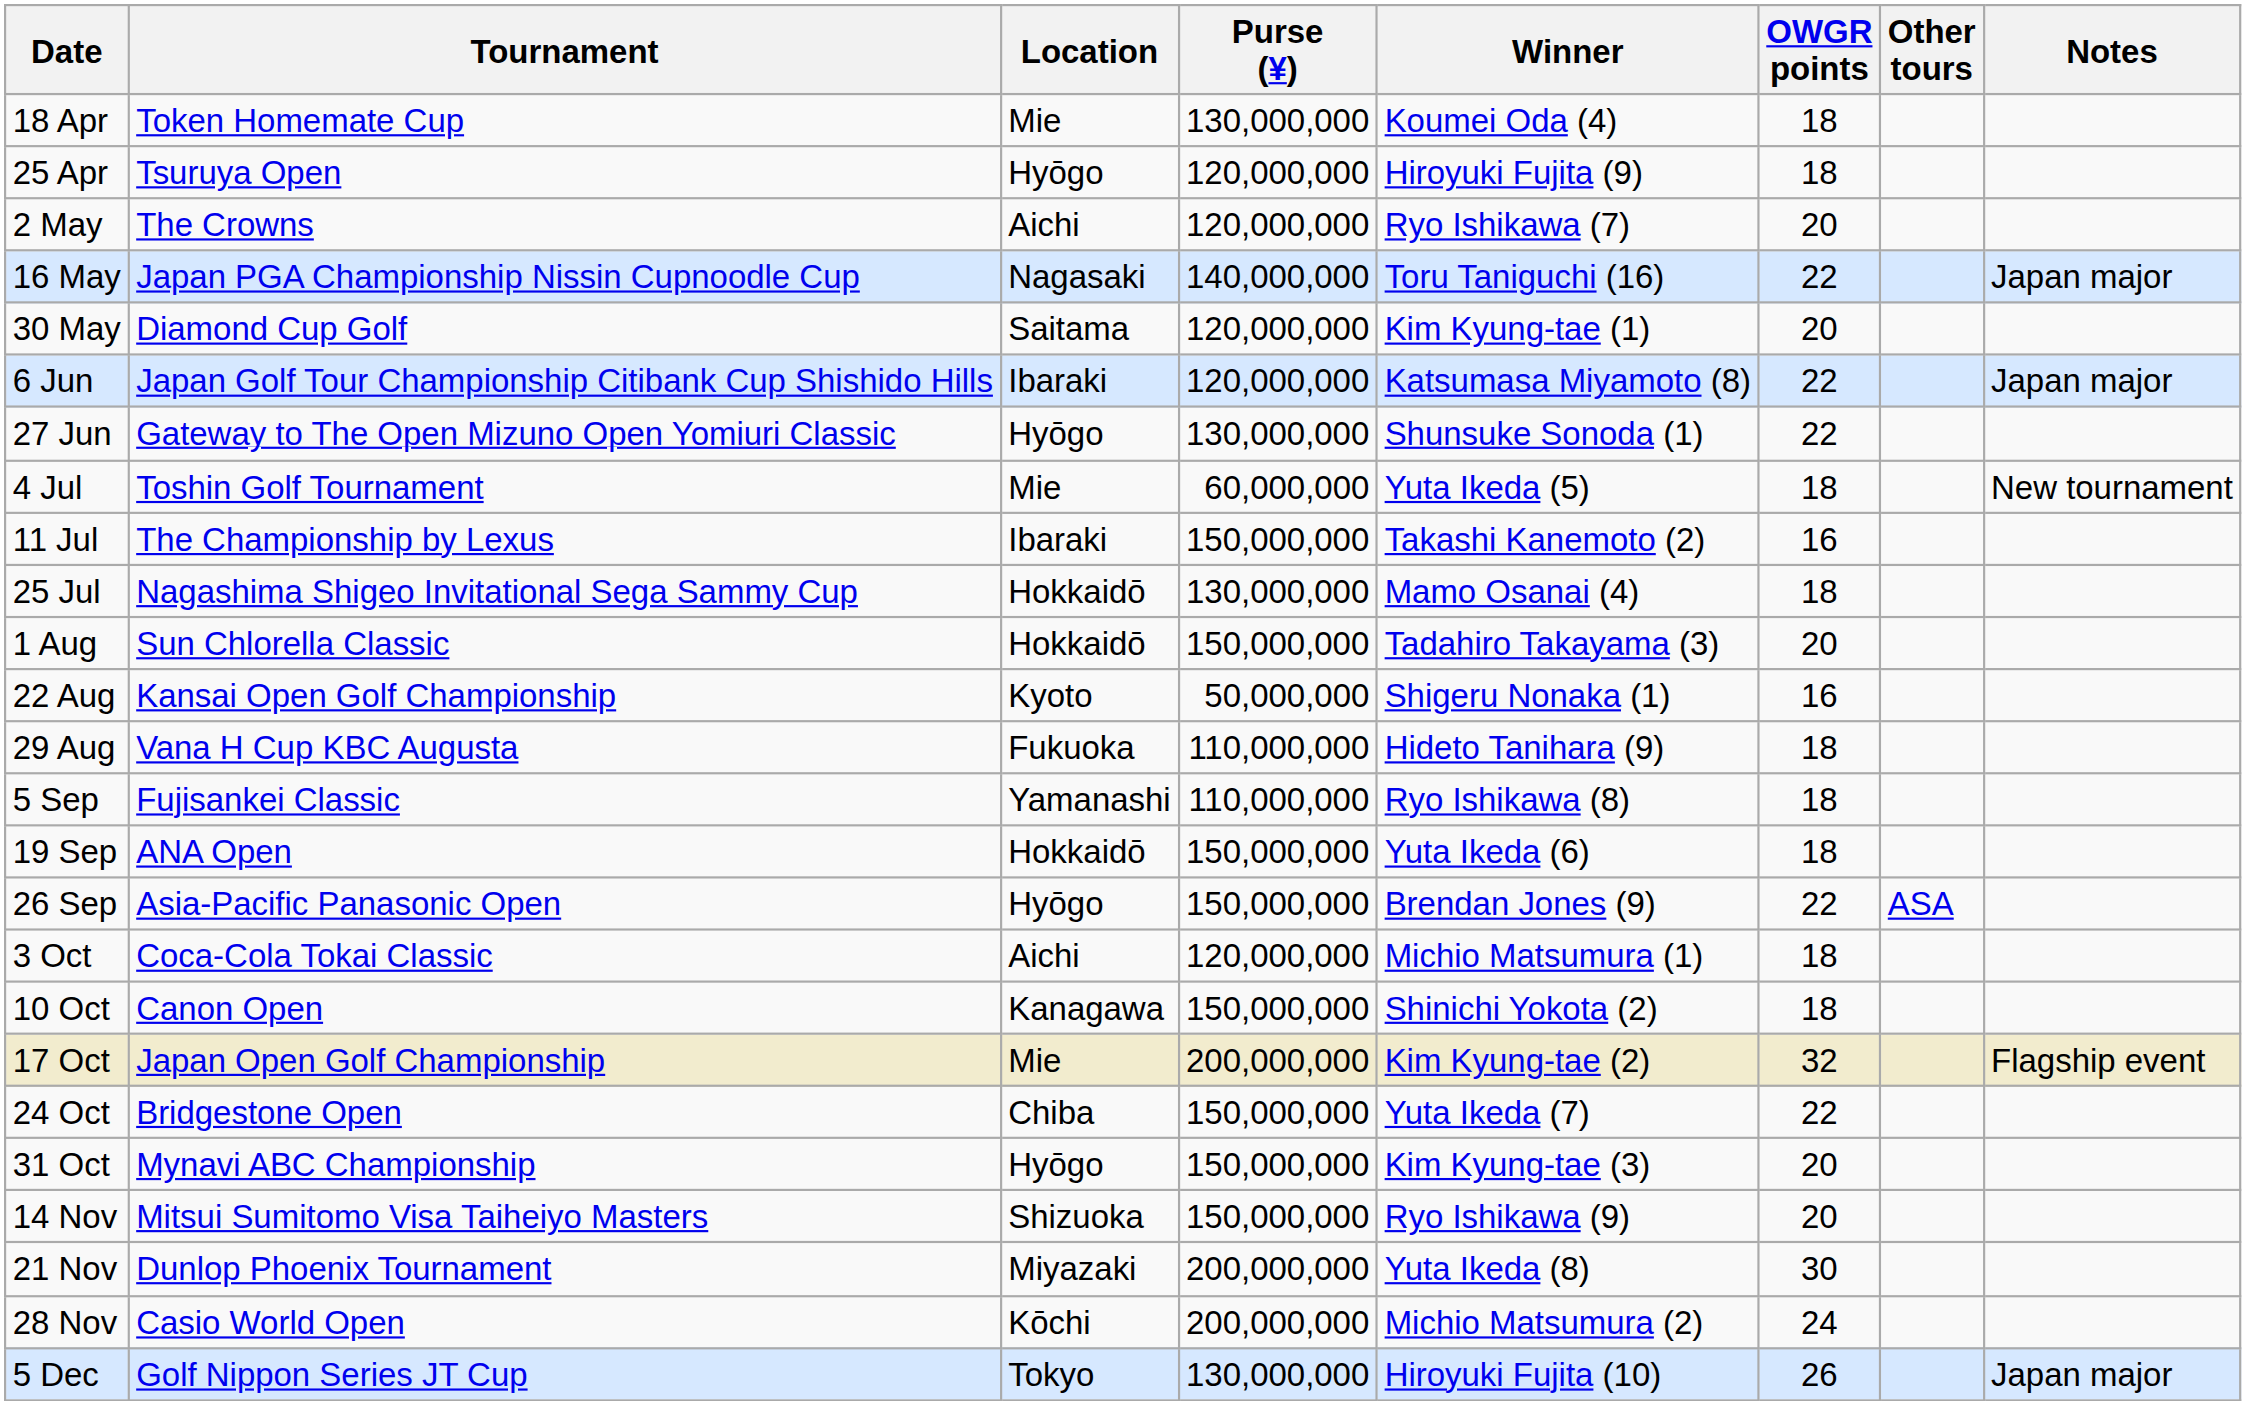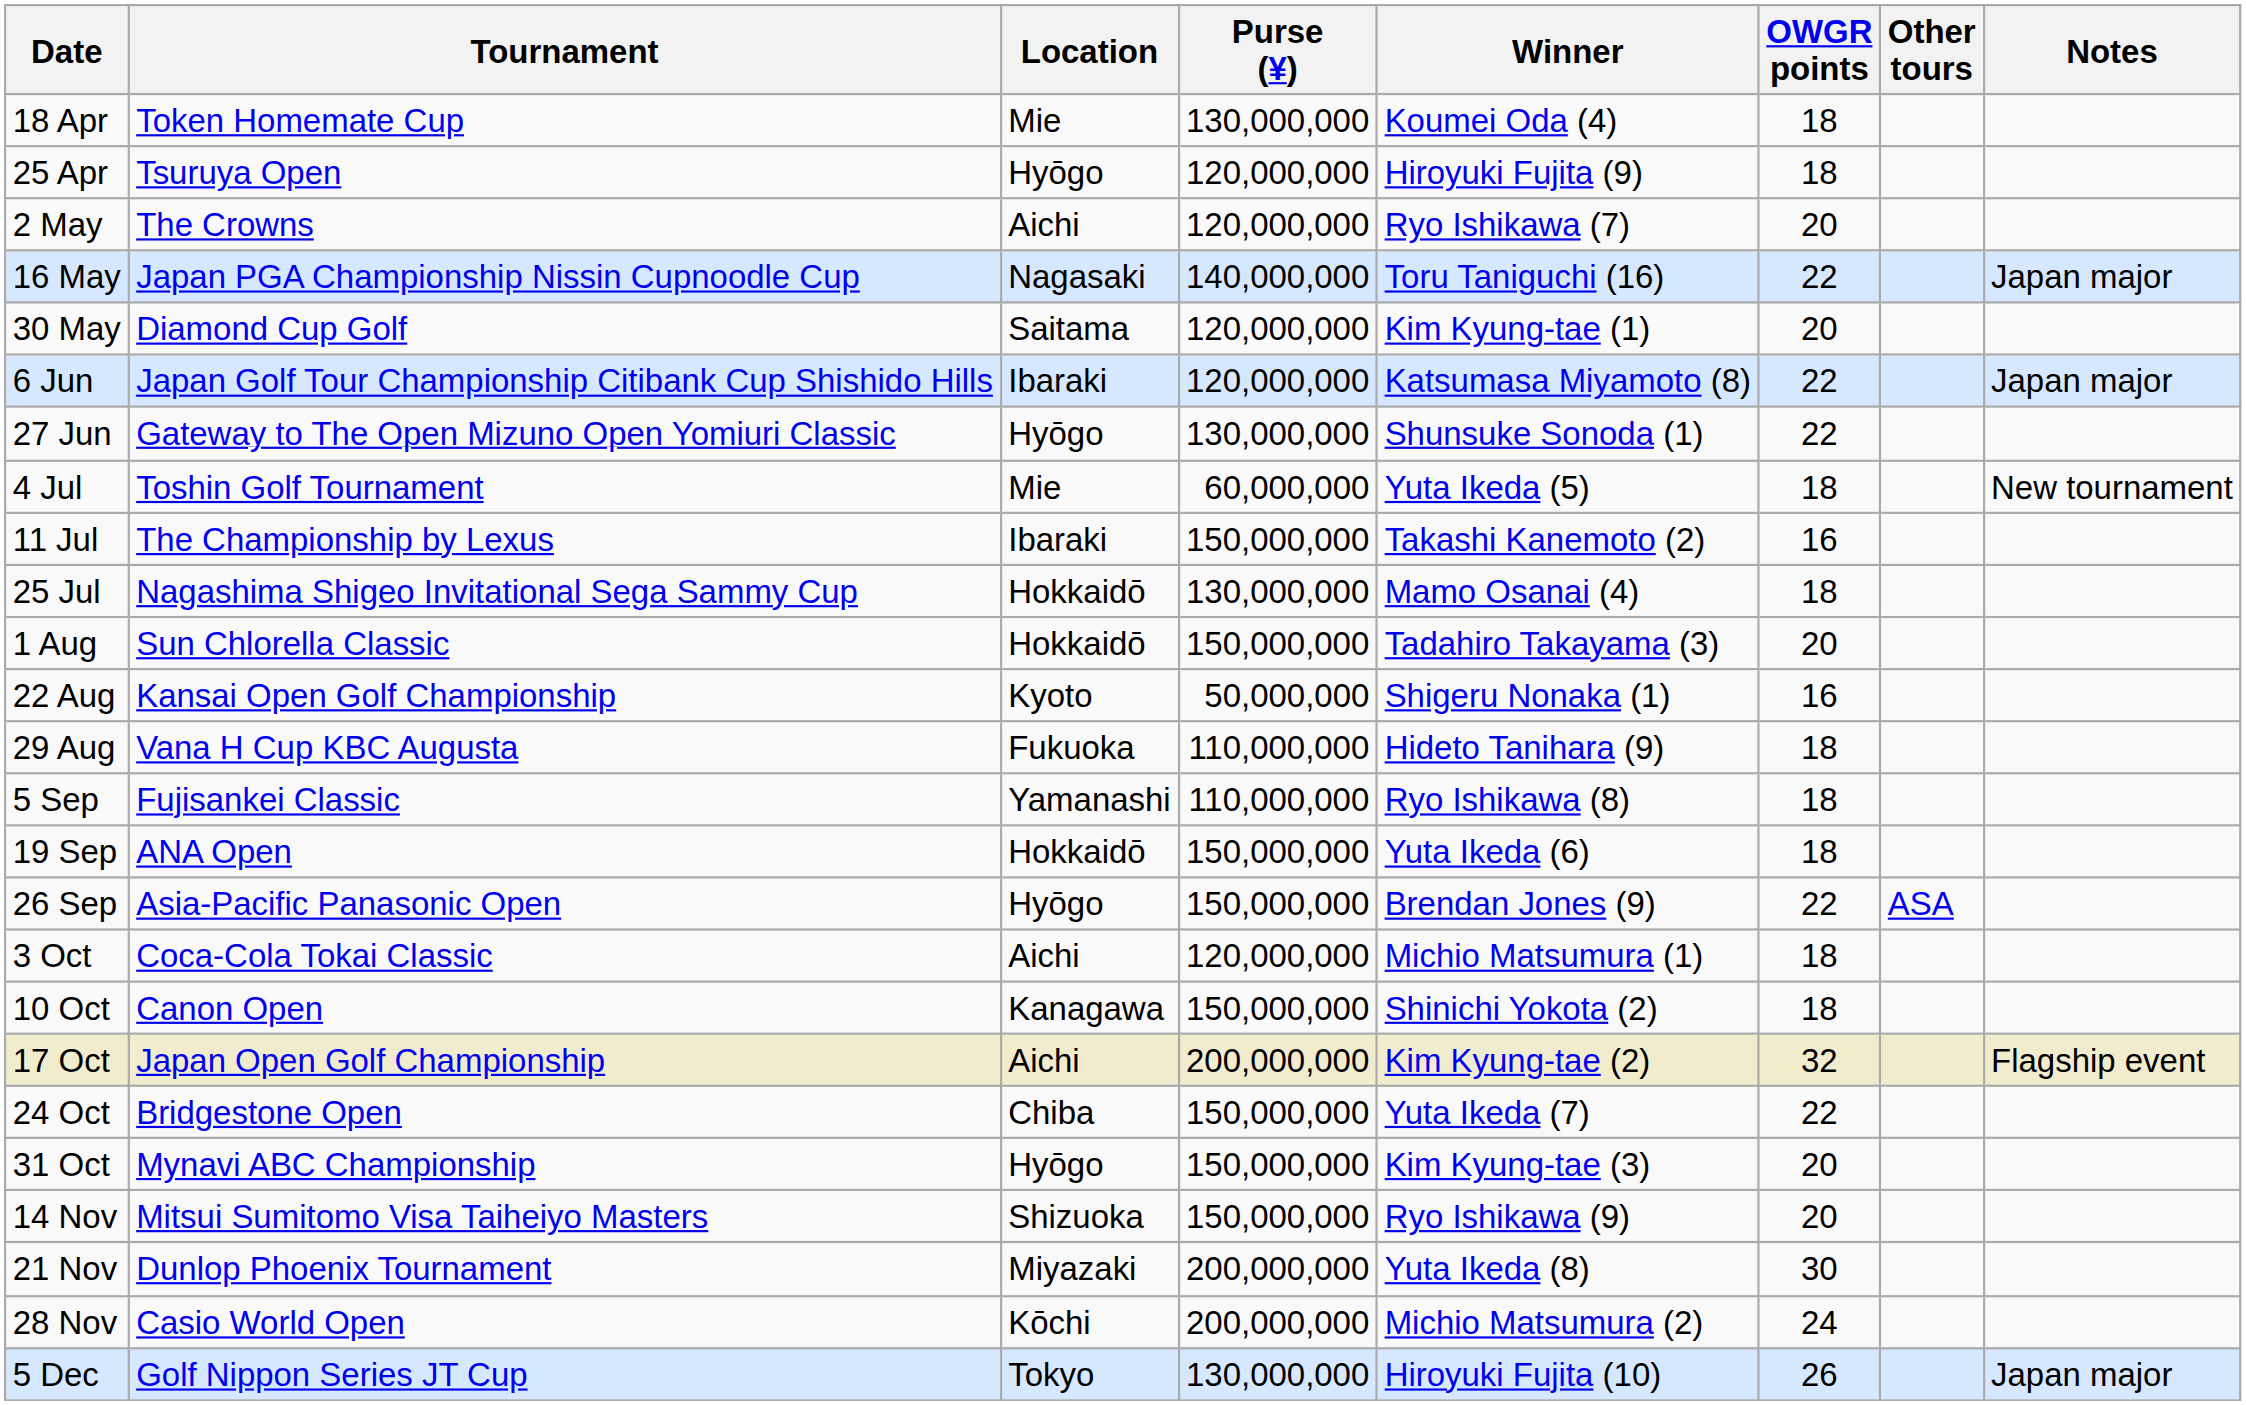 <table class="wikitable" style="font-size:95%">
 <tr>
 <th>Date</th>
 <th>Tournament</th>
 <th>Location</th>
 <th>Purse<br>(<a href='#'>¥</a>)</th>
 <th>Winner</th>
 <th><a href='#'>OWGR</a><br>points</th>
 <th>Other<br>tours</th>
 <th>Notes</th>
 </tr>
 <tr>
 <td>18 Apr</td>
 <td><a href='#'>Token Homemate Cup</a></td>
 <td>Mie</td>
 <td align=right>130,000,000</td>
 <td> <a href='#'>Koumei Oda</a> (4)</td>
 <td align=center>18</td>
 <td></td>
 <td></td>
 </tr>
 <tr>
 <td>25 Apr</td>
 <td><a href='#'>Tsuruya Open</a></td>
 <td>Hyōgo</td>
 <td align=right>120,000,000</td>
 <td> <a href='#'>Hiroyuki Fujita</a> (9)</td>
 <td align=center>18</td>
 <td></td>
 <td></td>
 </tr>
 <tr>
 <td>2 May</td>
 <td><a href='#'>The Crowns</a></td>
 <td>Aichi</td>
 <td align=right>120,000,000</td>
 <td> <a href='#'>Ryo Ishikawa</a> (7)</td>
 <td align=center>20</td>
 <td></td>
 <td></td>
 </tr>
 <tr style="background:#D6E8FF;">
 <td>16 May</td>
 <td><a href='#'>Japan PGA Championship Nissin Cupnoodle Cup</a></td>
 <td>Nagasaki</td>
 <td align=right>140,000,000</td>
 <td> <a href='#'>Toru Taniguchi</a> (16)</td>
 <td align=center>22</td>
 <td></td>
 <td>Japan major</td>
 </tr>
 <tr>
 <td>30 May</td>
 <td><a href='#'>Diamond Cup Golf</a></td>
 <td>Saitama</td>
 <td align=right>120,000,000</td>
 <td> <a href='#'>Kim Kyung-tae</a> (1)</td>
 <td align=center>20</td>
 <td></td>
 <td></td>
 </tr>
 <tr style="background:#D6E8FF;">
 <td>6 Jun</td>
 <td><a href='#'>Japan Golf Tour Championship Citibank Cup Shishido Hills</a></td>
 <td>Ibaraki</td>
 <td align=right>120,000,000</td>
 <td> <a href='#'>Katsumasa Miyamoto</a> (8)</td>
 <td align=center>22</td>
 <td></td>
 <td>Japan major</td>
 </tr>
 <tr>
 <td>27 Jun</td>
 <td><a href='#'>Gateway to The Open Mizuno Open Yomiuri Classic</a></td>
 <td>Hyōgo</td>
 <td align=right>130,000,000</td>
 <td> <a href='#'>Shunsuke Sonoda</a> (1)</td>
 <td align=center>22</td>
 <td></td>
 <td></td>
 </tr>
 <tr>
 <td>4 Jul</td>
 <td><a href='#'>Toshin Golf Tournament</a></td>
 <td>Mie</td>
 <td align=right>60,000,000</td>
 <td> <a href='#'>Yuta Ikeda</a> (5)</td>
 <td align=center>18</td>
 <td></td>
 <td>New tournament</td>
 </tr>
 <tr>
 <td>11 Jul</td>
 <td><a href='#'>The Championship by Lexus</a></td>
 <td>Ibaraki</td>
 <td align=right>150,000,000</td>
 <td> <a href='#'>Takashi Kanemoto</a> (2)</td>
 <td align=center>16</td>
 <td></td>
 <td></td>
 </tr>
 <tr>
 <td>25 Jul</td>
 <td><a href='#'>Nagashima Shigeo Invitational Sega Sammy Cup</a></td>
 <td>Hokkaidō</td>
 <td align=right>130,000,000</td>
 <td> <a href='#'>Mamo Osanai</a> (4)</td>
 <td align=center>18</td>
 <td></td>
 <td></td>
 </tr>
 <tr>
 <td>1 Aug</td>
 <td><a href='#'>Sun Chlorella Classic</a></td>
 <td>Hokkaidō</td>
 <td align=right>150,000,000</td>
 <td> <a href='#'>Tadahiro Takayama</a> (3)</td>
 <td align=center>20</td>
 <td></td>
 <td></td>
 </tr>
 <tr>
 <td>22 Aug</td>
 <td><a href='#'>Kansai Open Golf Championship</a></td>
 <td>Kyoto</td>
 <td align=right>50,000,000</td>
 <td> <a href='#'>Shigeru Nonaka</a> (1)</td>
 <td align=center>16</td>
 <td></td>
 <td></td>
 </tr>
 <tr>
 <td>29 Aug</td>
 <td><a href='#'>Vana H Cup KBC Augusta</a></td>
 <td>Fukuoka</td>
 <td align=right>110,000,000</td>
 <td> <a href='#'>Hideto Tanihara</a> (9)</td>
 <td align=center>18</td>
 <td></td>
 <td></td>
 </tr>
 <tr>
 <td>5 Sep</td>
 <td><a href='#'>Fujisankei Classic</a></td>
 <td>Yamanashi</td>
 <td align=right>110,000,000</td>
 <td> <a href='#'>Ryo Ishikawa</a> (8)</td>
 <td align=center>18</td>
 <td></td>
 <td></td>
 </tr>
 <tr>
 <td>19 Sep</td>
 <td><a href='#'>ANA Open</a></td>
 <td>Hokkaidō</td>
 <td align=right>150,000,000</td>
 <td> <a href='#'>Yuta Ikeda</a> (6)</td>
 <td align=center>18</td>
 <td></td>
 <td></td>
 </tr>
 <tr>
 <td>26 Sep</td>
 <td><a href='#'>Asia-Pacific Panasonic Open</a></td>
 <td>Hyōgo</td>
 <td align=right>150,000,000</td>
 <td> <a href='#'>Brendan Jones</a> (9)</td>
 <td align=center>22</td>
 <td><a href='#'>ASA</a></td>
 <td></td>
 </tr>
 <tr>
 <td>3 Oct</td>
 <td><a href='#'>Coca-Cola Tokai Classic</a></td>
 <td>Aichi</td>
 <td align=right>120,000,000</td>
 <td> <a href='#'>Michio Matsumura</a> (1)</td>
 <td align=center>18</td>
 <td></td>
 <td></td>
 </tr>
 <tr>
 <td>10 Oct</td>
 <td><a href='#'>Canon Open</a></td>
 <td>Kanagawa</td>
 <td align=right>150,000,000</td>
 <td> <a href='#'>Shinichi Yokota</a> (2)</td>
 <td align=center>18</td>
 <td></td>
 <td></td>
 </tr>
 <tr style="background:#f2ecce;">
 <td>17 Oct</td>
 <td><a href='#'>Japan Open Golf Championship</a></td>
-<td>Mie</td>
+<td>Aichi</td>
 <td align=right>200,000,000</td>
 <td> <a href='#'>Kim Kyung-tae</a> (2)</td>
 <td align=center>32</td>
 <td></td>
 <td>Flagship event</td>
 </tr>
 <tr>
 <td>24 Oct</td>
 <td><a href='#'>Bridgestone Open</a></td>
 <td>Chiba</td>
 <td align=right>150,000,000</td>
 <td> <a href='#'>Yuta Ikeda</a> (7)</td>
 <td align=center>22</td>
 <td></td>
 <td></td>
 </tr>
 <tr>
 <td>31 Oct</td>
 <td><a href='#'>Mynavi ABC Championship</a></td>
 <td>Hyōgo</td>
 <td align=right>150,000,000</td>
 <td> <a href='#'>Kim Kyung-tae</a> (3)</td>
 <td align=center>20</td>
 <td></td>
 <td></td>
 </tr>
 <tr>
 <td>14 Nov</td>
 <td><a href='#'>Mitsui Sumitomo Visa Taiheiyo Masters</a></td>
 <td>Shizuoka</td>
 <td align=right>150,000,000</td>
 <td> <a href='#'>Ryo Ishikawa</a> (9)</td>
 <td align=center>20</td>
 <td></td>
 <td></td>
 </tr>
 <tr>
 <td>21 Nov</td>
 <td><a href='#'>Dunlop Phoenix Tournament</a></td>
 <td>Miyazaki</td>
 <td align=right>200,000,000</td>
 <td> <a href='#'>Yuta Ikeda</a> (8)</td>
 <td align=center>30</td>
 <td></td>
 <td></td>
 </tr>
 <tr>
 <td>28 Nov</td>
 <td><a href='#'>Casio World Open</a></td>
 <td>Kōchi</td>
 <td align=right>200,000,000</td>
 <td> <a href='#'>Michio Matsumura</a> (2)</td>
 <td align=center>24</td>
 <td></td>
 <td></td>
 </tr>
 <tr style="background:#D6E8FF;">
 <td>5 Dec</td>
 <td><a href='#'>Golf Nippon Series JT Cup</a></td>
 <td>Tokyo</td>
 <td align=right>130,000,000</td>
 <td> <a href='#'>Hiroyuki Fujita</a> (10)</td>
 <td align=center>26</td>
 <td></td>
 <td>Japan major</td>
 </tr>
 </table>
